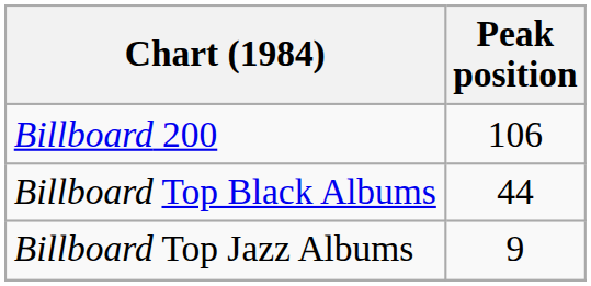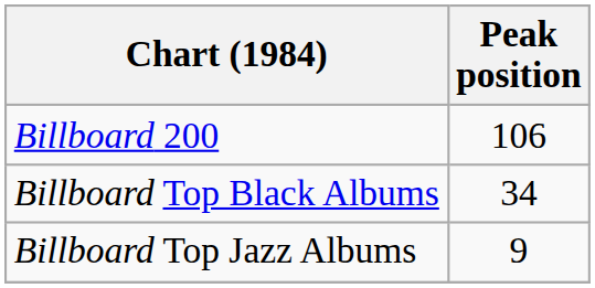 <table class="wikitable">
 <tr>
 <th>Chart (1984)</th>
 <th>Peak<br>position</th>
 </tr>
 <tr>
 <td><a href='#'><em>Billboard</em> 200</a></td>
 <td align=center>106</td>
 </tr>
 <tr>
 <td><em>Billboard</em> <a href='#'>Top Black Albums</a></td>
-<td align=center>44</td>
+<td align=center>34</td>
 </tr>
 <tr>
 <td><em>Billboard</em> Top Jazz Albums</td>
 <td align=center>9</td>
 </tr>
 <tr>
 </tr>
 </table>
